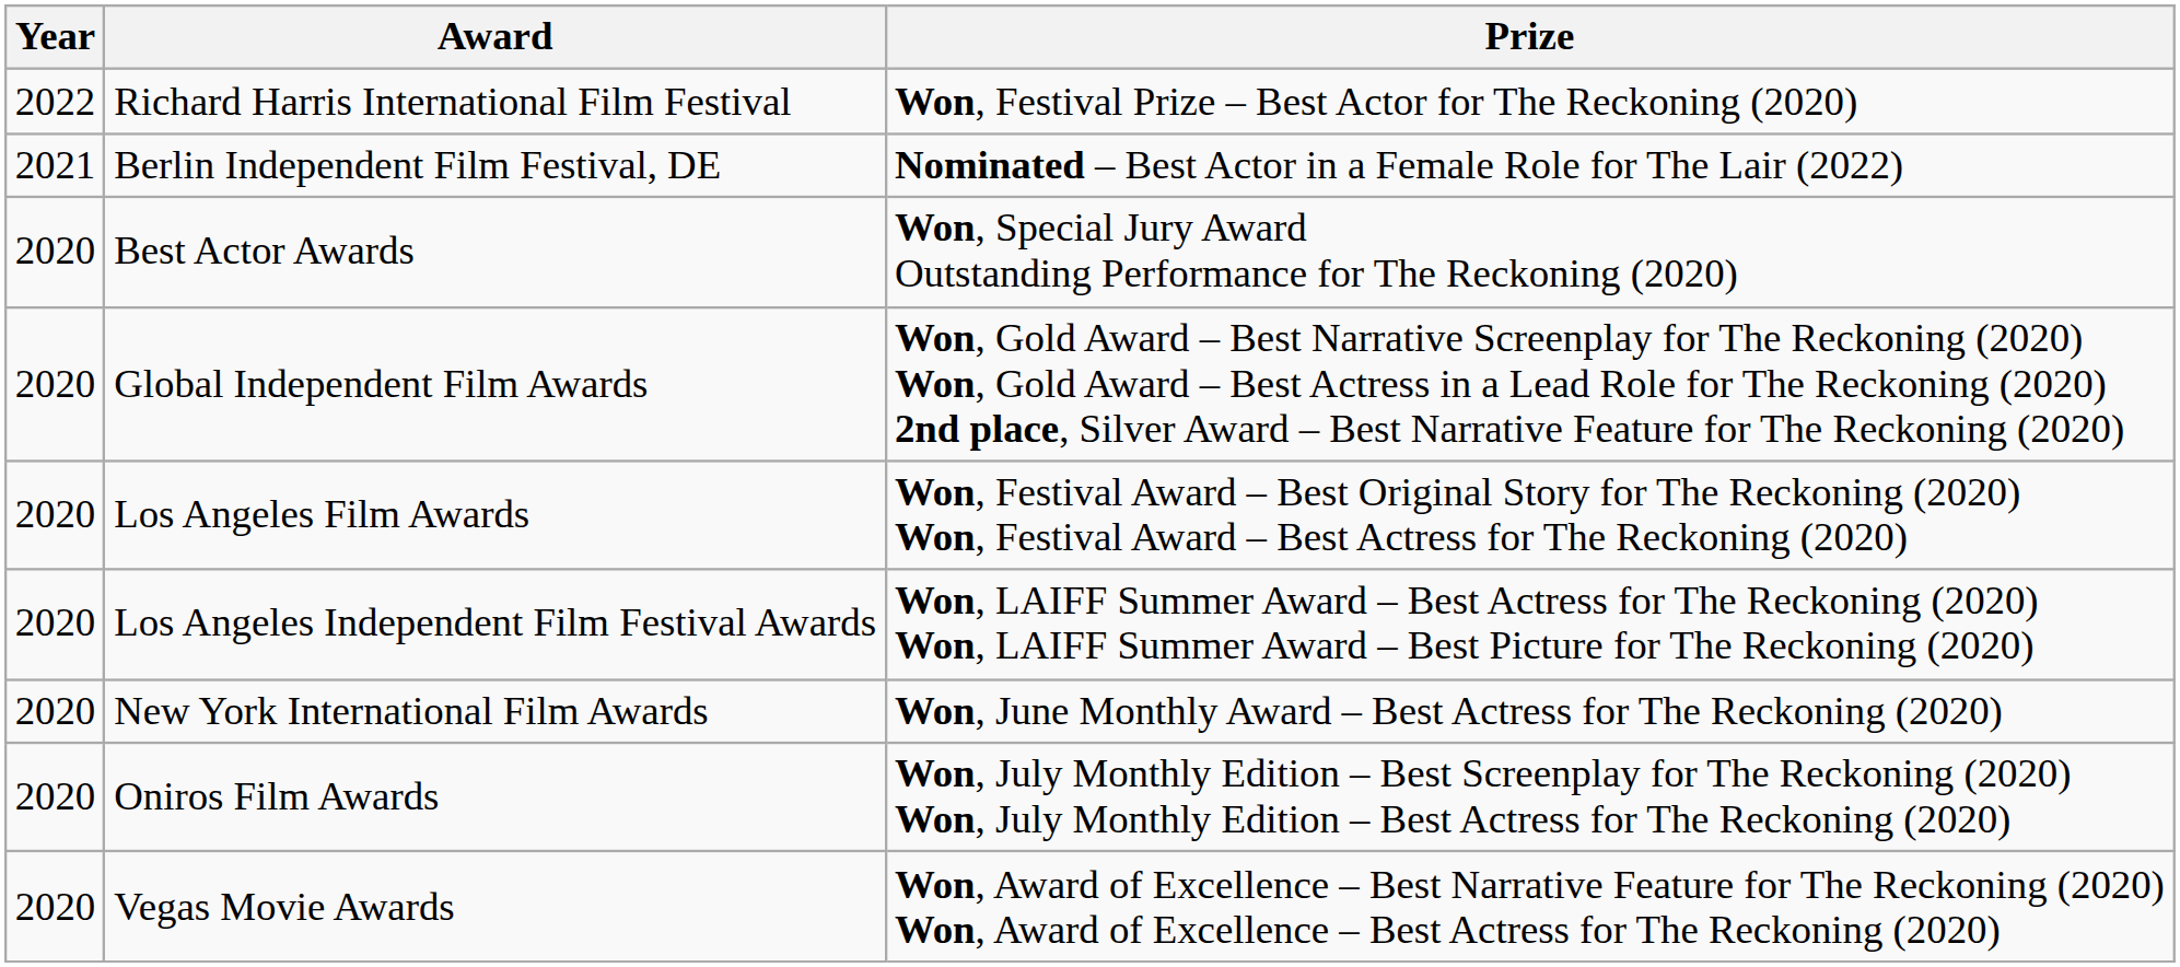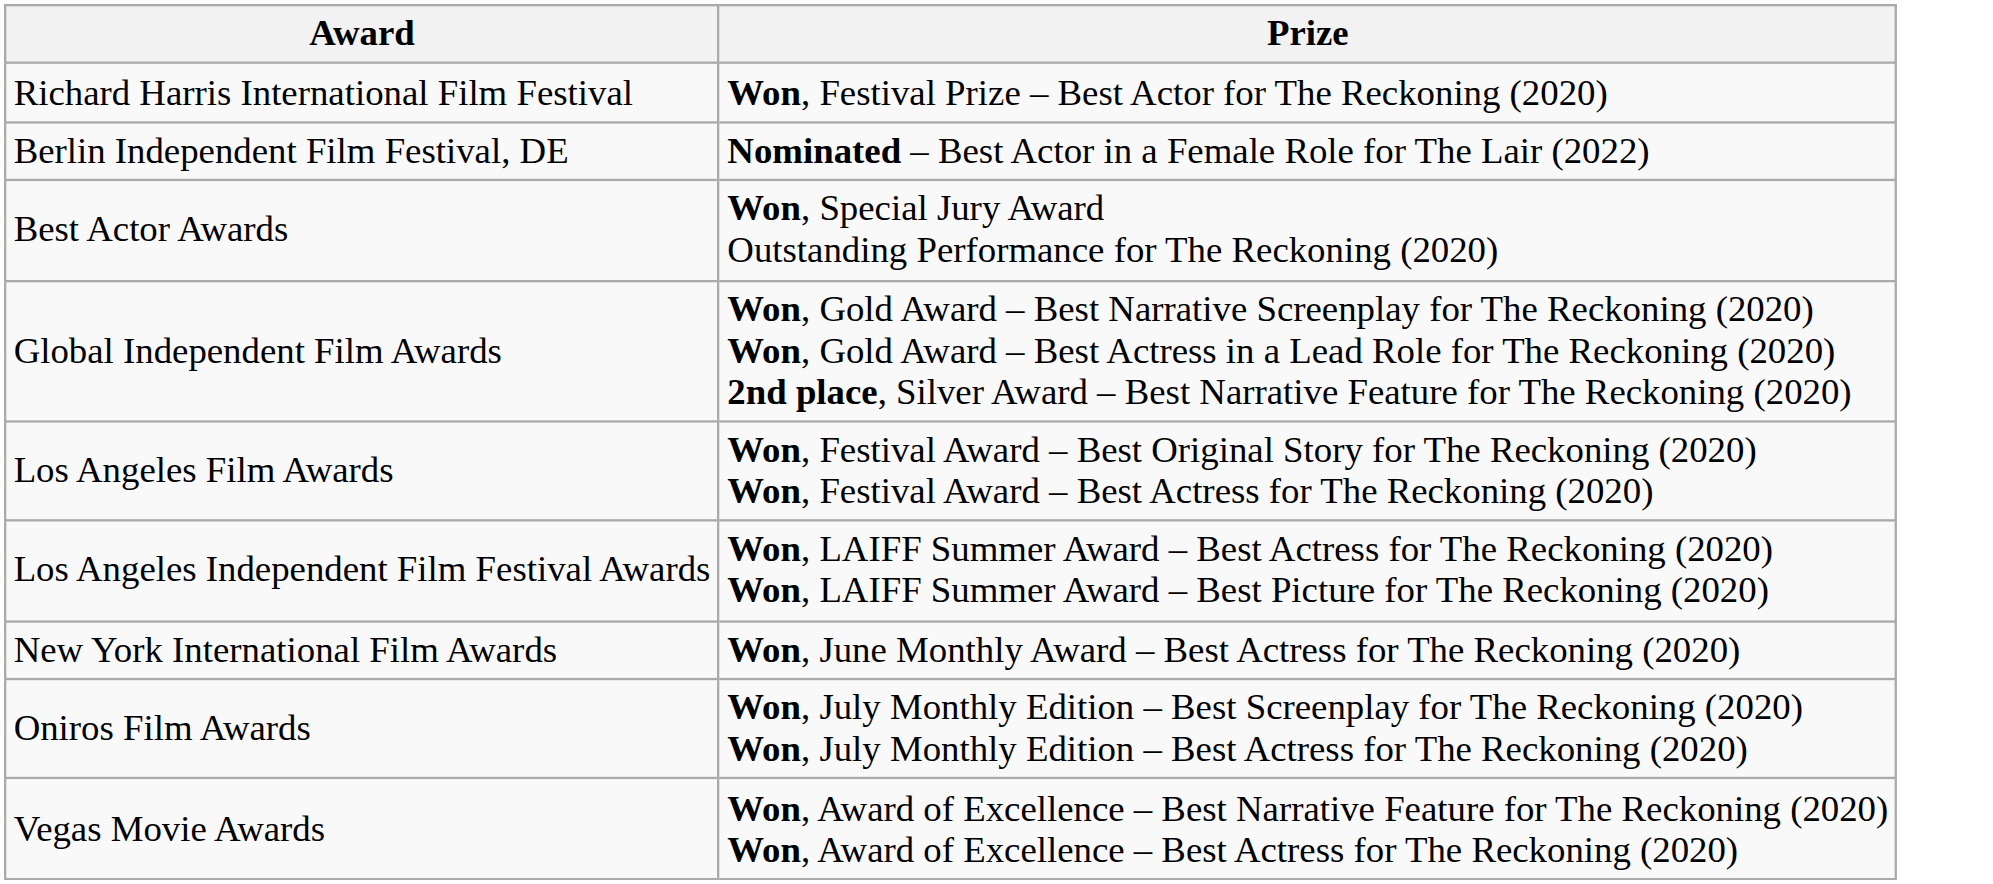 <table class="wikitable">
 <tr>
-<th>Year</th>
 <th>Award</th>
 <th>Prize</th>
 </tr>
 <tr>
-<td>2022</td>
 <td>Richard Harris International Film Festival</td>
 <td><strong>Won</strong>, Festival Prize – Best Actor for The Reckoning (2020)</td>
 </tr>
 <tr>
-<td>2021</td>
 <td>Berlin Independent Film Festival, DE</td>
 <td><strong>Nominated</strong> – Best Actor in a Female Role for The Lair (2022)</td>
 </tr>
 <tr>
-<td>2020</td>
 <td>Best Actor Awards</td>
 <td><strong>Won</strong>, Special Jury Award<br>Outstanding Performance for The Reckoning (2020)</td>
 </tr>
 <tr>
-<td>2020</td>
 <td>Global Independent Film Awards</td>
 <td><strong>Won</strong>, Gold Award – Best Narrative Screenplay for The Reckoning (2020)<br><strong>Won</strong>, Gold Award – Best Actress in a Lead Role for The Reckoning (2020)<br><strong>2nd place</strong>, Silver Award – Best Narrative Feature for The Reckoning (2020)</td>
 </tr>
 <tr>
-<td>2020</td>
 <td>Los Angeles Film Awards</td>
 <td><strong>Won</strong>, Festival Award – Best Original Story for The Reckoning (2020)<br><strong>Won</strong>, Festival Award – Best Actress for The Reckoning (2020)</td>
 </tr>
 <tr>
-<td>2020</td>
 <td>Los Angeles Independent Film Festival Awards</td>
 <td><strong>Won</strong>, LAIFF Summer Award – Best Actress for The Reckoning (2020)<br><strong>Won</strong>, LAIFF Summer Award – Best Picture for The Reckoning (2020)</td>
 </tr>
 <tr>
-<td>2020</td>
 <td>New York International Film Awards</td>
 <td><strong>Won</strong>, June Monthly Award – Best Actress for The Reckoning (2020)</td>
 </tr>
 <tr>
-<td>2020</td>
 <td>Oniros Film Awards</td>
 <td><strong>Won</strong>, July Monthly Edition – Best Screenplay for The Reckoning (2020)<br><strong>Won</strong>, July Monthly Edition – Best Actress for The Reckoning (2020)</td>
 </tr>
 <tr>
-<td>2020</td>
 <td>Vegas Movie Awards</td>
 <td><strong>Won</strong>, Award of Excellence – Best Narrative Feature for The Reckoning (2020)<br><strong>Won</strong>, Award of Excellence – Best Actress for The Reckoning (2020)</td>
 </tr>
 </table>
